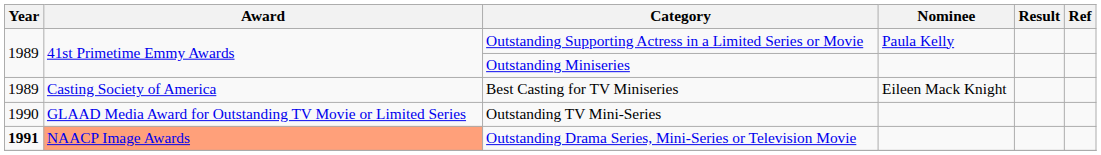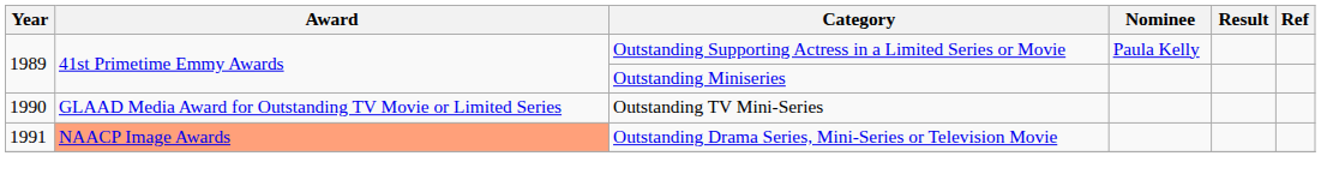 <table class="wikitable sortable plainrowheaders;" style="width: 90%;">
 <tr>
 <th scope="col">Year</th>
 <th scope="col">Award</th>
 <th scope="col">Category</th>
 <th scope="col">Nominee</th>
 <th scope="col">Result</th>
 <th scope="col">Ref</th>
 </tr>
 <tr>
 <td rowspan="2">1989</td>
 <td rowspan="2"><a href='#'>41st Primetime Emmy Awards</a></td>
 <td><a href='#'>Outstanding Supporting Actress in a Limited Series or Movie</a></td>
 <td><a href='#'>Paula Kelly</a></td>
 <td></td>
 <td></td>
 </tr>
 <tr>
 <td><a href='#'>Outstanding Miniseries</a></td>
 <td></td>
 <td></td>
 <td></td>
 </tr>
 <tr>
-<td rowspan="1">1989</td>
-<td><a href='#'>Casting Society of America</a></td>
-<td>Best Casting for TV Miniseries</td>
-<td>Eileen Mack Knight</td>
-<td></td>
-<td></td>
-</tr>
-<tr>
 <td rowspan="1">1990</td>
 <td><a href='#'>GLAAD Media Award for Outstanding TV Movie or Limited Series</a></td>
 <td>Outstanding TV Mini-Series</td>
 <td></td>
 <td></td>
 <td></td>
 </tr>
 <tr>
-<td rowspan="1"><strong>1991</strong></td>
+<td rowspan="1">1991</td>
 <td style="background: lightsalmon;"><a href='#'>NAACP Image Awards</a></td>
 <td><a href='#'>Outstanding Drama Series, Mini-Series or Television Movie</a></td>
 <td></td>
 <td></td>
 <td></td>
 </tr>
 <tr>
 </tr>
 </table>
